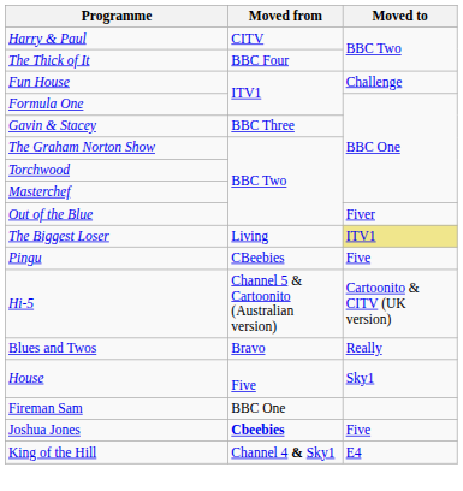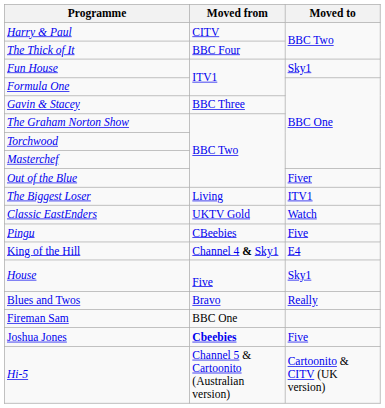 <table class="wikitable">
 <tr>
 <th width=250>Programme</th>
 <th width=125>Moved from</th>
 <th width=125>Moved to</th>
 </tr>
 <tr>
 <td><em><a href='#'>Harry & Paul</a></em></td>
 <td><a href='#'>CITV</a></td>
 <td rowspan="2"><a href='#'>BBC Two</a></td>
 </tr>
 <tr>
 <td><em><a href='#'>The Thick of It</a></em></td>
 <td><a href='#'>BBC Four</a></td>
 </tr>
 <tr>
 <td><em><a href='#'>Fun House</a></em></td>
 <td rowspan="2"><a href='#'>ITV1</a></td>
-<td><a href='#'>Challenge</a></td>
+<td><a href='#'>Sky1</a></td>
 </tr>
 <tr>
 <td><em><a href='#'>Formula One</a></em></td>
 <td rowspan="5"><a href='#'>BBC One</a></td>
 </tr>
 <tr>
 <td><em><a href='#'>Gavin & Stacey</a></em></td>
 <td><a href='#'>BBC Three</a></td>
 </tr>
 <tr>
 <td><em><a href='#'>The Graham Norton Show</a></em></td>
 <td rowspan="4"><a href='#'>BBC Two</a></td>
 </tr>
 <tr>
 <td><em><a href='#'>Torchwood</a></em></td>
 </tr>
 <tr>
 <td><em><a href='#'>Masterchef</a></em></td>
 </tr>
 <tr>
 <td><em><a href='#'>Out of the Blue</a></em></td>
 <td><a href='#'>Fiver</a></td>
 </tr>
 <tr>
 <td><em><a href='#'>The Biggest Loser</a></em></td>
 <td><a href='#'>Living</a></td>
-<td style="background: khaki;"><a href='#'>ITV1</a></td>
+<td><a href='#'>ITV1</a></td>
+</tr>
+<tr>
+<td><em><a href='#'>Classic EastEnders</a></em></td>
+<td><a href='#'>UKTV Gold</a></td>
+<td><a href='#'>Watch</a></td>
 </tr>
 <tr>
 <td><em><a href='#'>Pingu</a></em></td>
 <td><a href='#'>CBeebies</a></td>
 <td><a href='#'>Five</a></td>
 </tr>
 <tr>
-<td><em><a href='#'>Hi-5</a></em></td>
-<td><a href='#'>Channel 5</a> & <a href='#'>Cartoonito</a> (Australian version)</td>
-<td><a href='#'>Cartoonito</a> & <a href='#'>CITV</a> (UK version)</td>
+<td></em><a href='#'>King of the Hill</a><em></td>
+<td><a href='#'>Channel 4</a> <strong>&</strong> <a href='#'>Sky1</a></td>
+<td><a href='#'>E4</a></td>
+</tr>
+<tr>
+<td><em><a href='#'>House</a></td>
+<td><br><a href='#'>Five</a></td>
+<td><a href='#'>Sky1</a></td>
 </tr>
 <tr>
 <td></em><a href='#'>Blues and Twos</a><em></td>
 <td><a href='#'>Bravo</a></td>
 <td><a href='#'>Really</a></td>
-</tr>
-<tr>
-<td><em><a href='#'>House</a></td>
-<td><br><a href='#'>Five</a></td>
-<td><a href='#'>Sky1</a></td>
 </tr>
 <tr>
 <td></em><a href='#'>Fireman Sam</a><em></td>
 <td>BBC One</td>
 </tr>
 <tr>
 <td></em><a href='#'>Joshua Jones</a><em></td>
 <td><strong><a href='#'>Cbeebies</a></strong></td>
 <td><a href='#'>Five</a></td>
 </tr>
 <tr>
-<td></em><a href='#'>King of the Hill</a><em></td>
-<td><a href='#'>Channel 4</a> <strong>&</strong> <a href='#'>Sky1</a></td>
-<td><a href='#'>E4</a></td>
+<td><em><a href='#'>Hi-5</a></em></td>
+<td><a href='#'>Channel 5</a> & <a href='#'>Cartoonito</a> (Australian version)</td>
+<td><a href='#'>Cartoonito</a> & <a href='#'>CITV</a> (UK version)</td>
 </tr>
 </table>
